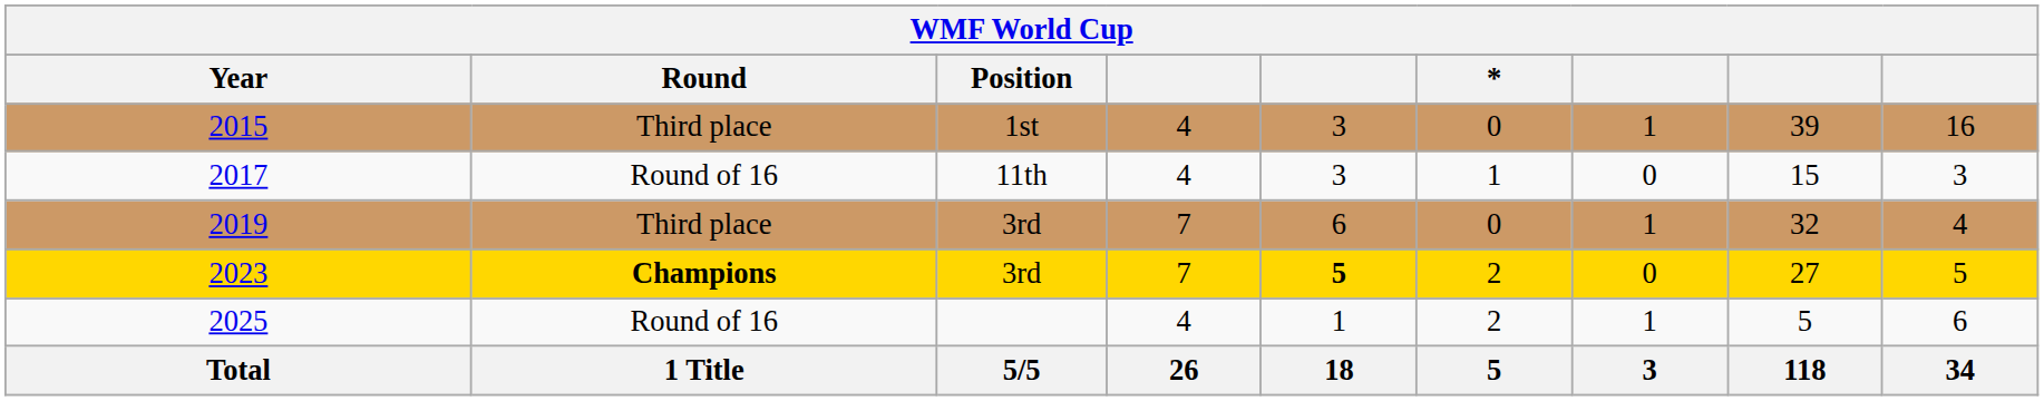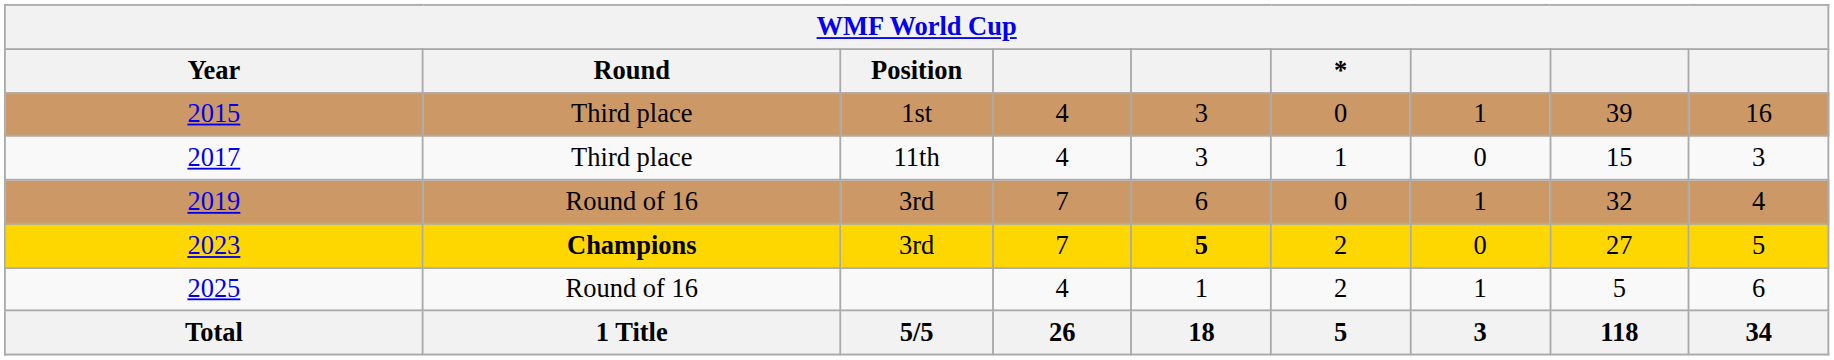 <table class="wikitable" width="50%" style="font-size:90%; text-align:center;">
 <tr>
 <th colspan="9"><a href='#'>WMF World Cup</a></th>
 </tr>
 <tr>
 <th width="15%">Year</th>
 <th width="15%">Round</th>
 <th width="5%">Position</th>
 <th width="5%"></th>
 <th width="5%"></th>
 <th width="5%">*</th>
 <th width="5%"></th>
 <th width="5%"></th>
 <th width="5%"></th>
 </tr>
 <tr bgcolor=#cc9966>
 <td> <a href='#'>2015</a></td>
 <td>Third place</td>
 <td>1st</td>
 <td>4</td>
 <td>3</td>
 <td>0</td>
 <td>1</td>
 <td>39</td>
 <td>16</td>
 </tr>
 <tr>
 <td> <a href='#'>2017</a></td>
-<td>Round of 16</td>
+<td>Third place</td>
 <td>11th</td>
 <td>4</td>
 <td>3</td>
 <td>1</td>
 <td>0</td>
 <td>15</td>
 <td>3</td>
 </tr>
 <tr bgcolor=#cc9966>
 <td> <a href='#'>2019</a></td>
-<td>Third place</td>
+<td>Round of 16</td>
 <td>3rd</td>
 <td>7</td>
 <td>6</td>
 <td>0</td>
 <td>1</td>
 <td>32</td>
 <td>4</td>
 </tr>
 <tr style="background:gold;">
 <td> <a href='#'>2023</a></td>
 <td><strong>Champions</strong></td>
 <td>3rd</td>
 <td>7</td>
 <td><strong>5</strong></td>
 <td>2</td>
 <td>0</td>
 <td>27</td>
 <td>5</td>
 </tr>
 <tr>
 <td> <a href='#'>2025</a></td>
 <td>Round of 16</td>
 <td></td>
 <td>4</td>
 <td>1</td>
 <td>2</td>
 <td>1</td>
 <td>5</td>
 <td>6</td>
 </tr>
 <tr>
 <th>Total</th>
 <th>1 Title</th>
 <th>5/5</th>
 <th>26</th>
 <th>18</th>
 <th>5</th>
 <th>3</th>
 <th>118</th>
 <th>34</th>
 </tr>
 </table>
